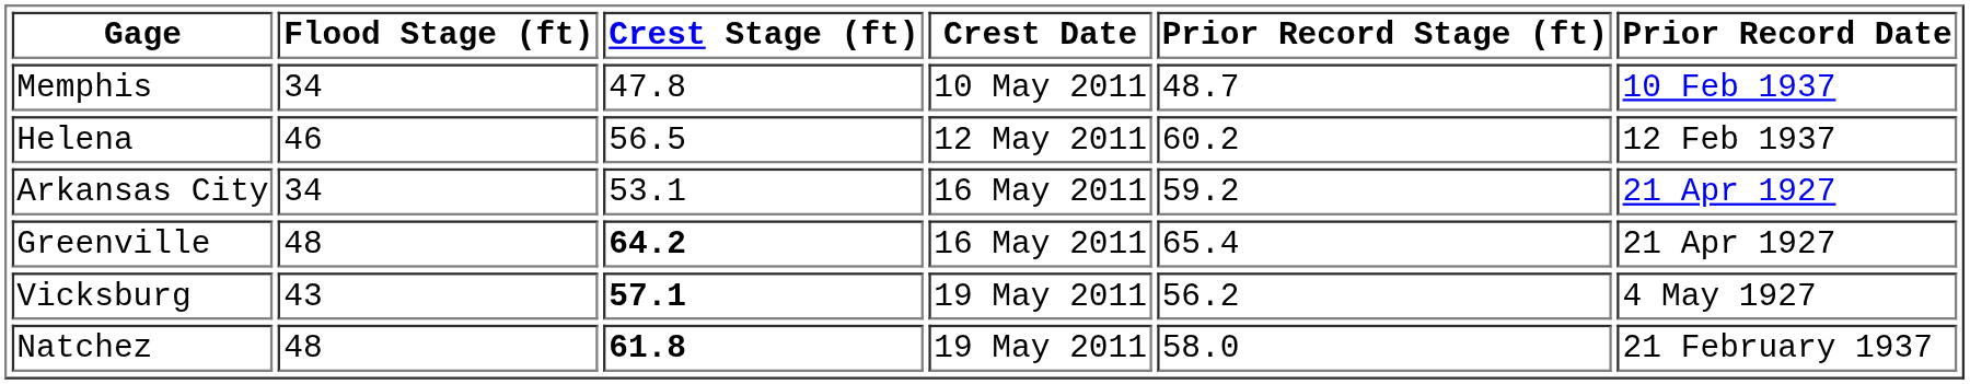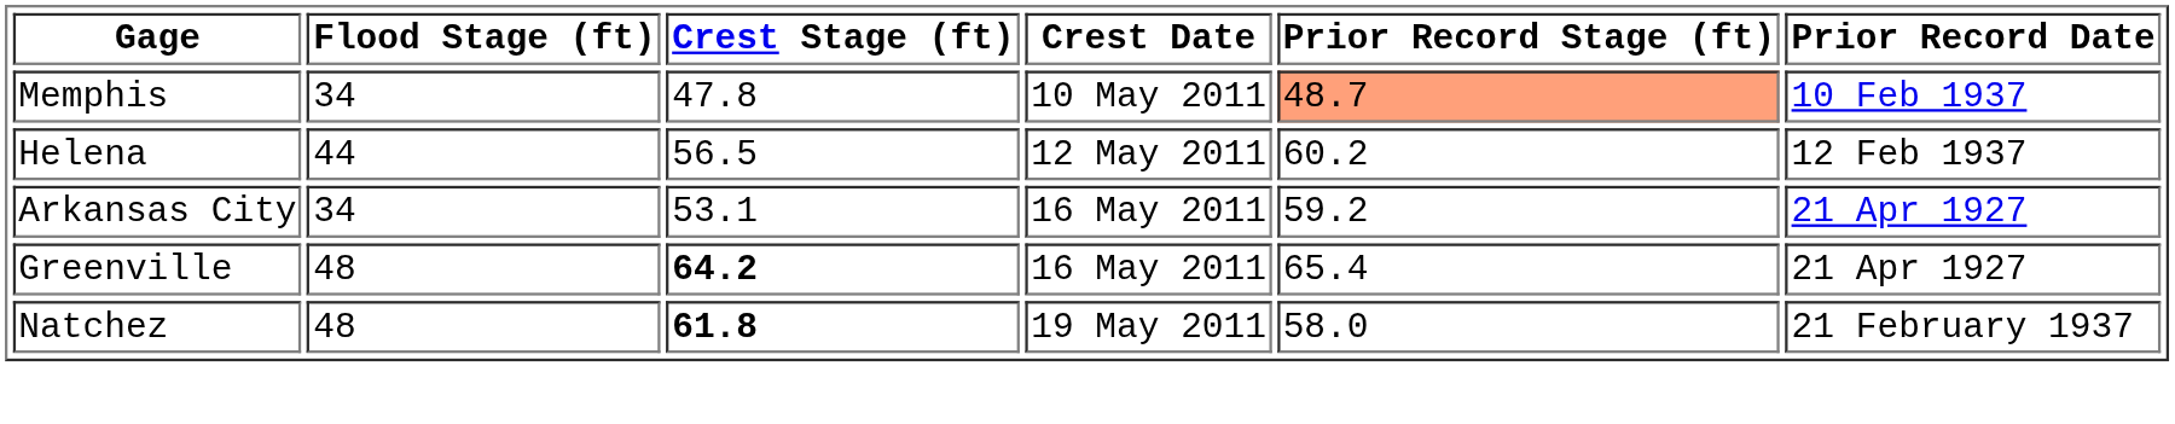 <table border="1">
 <tr>
 <th>Gage</th>
 <th>Flood Stage (ft)</th>
 <th><a href='#'>Crest</a> Stage (ft)</th>
 <th>Crest Date</th>
 <th>Prior Record Stage (ft)</th>
 <th>Prior Record Date</th>
 </tr>
 <tr>
 <td>Memphis</td>
 <td>34</td>
 <td>47.8</td>
 <td>10 May 2011</td>
-<td>48.7</td>
+<td style="background: lightsalmon;">48.7</td>
 <td><a href='#'>10 Feb 1937</a></td>
 </tr>
 <tr>
 <td>Helena</td>
-<td>46</td>
+<td>44</td>
 <td>56.5</td>
 <td>12 May 2011</td>
 <td>60.2</td>
 <td>12 Feb 1937</td>
 </tr>
 <tr>
 <td>Arkansas City</td>
 <td>34</td>
 <td>53.1</td>
 <td>16 May 2011</td>
 <td>59.2</td>
 <td><a href='#'>21 Apr 1927</a></td>
 </tr>
 <tr>
 <td>Greenville</td>
 <td>48</td>
 <td><strong>64.2</strong></td>
 <td>16 May 2011</td>
 <td>65.4</td>
 <td>21 Apr 1927</td>
 </tr>
 <tr>
-<td>Vicksburg</td>
-<td>43</td>
-<td><strong>57.1</strong></td>
-<td>19 May 2011</td>
-<td>56.2</td>
-<td>4 May 1927</td>
-</tr>
-<tr>
 <td>Natchez</td>
 <td>48</td>
 <td><strong>61.8</strong></td>
 <td>19 May 2011</td>
 <td>58.0</td>
 <td>21 February 1937</td>
 </tr>
 </table>
